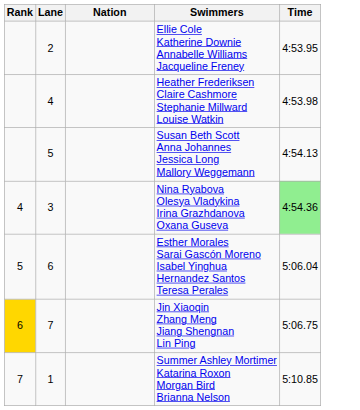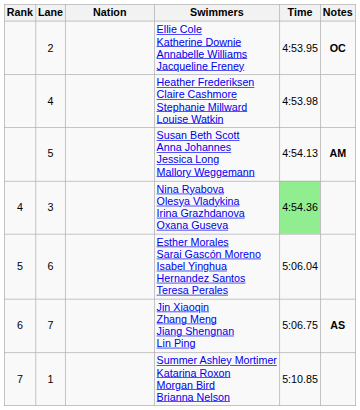 <table class="wikitable sortable" style="text-align:center">
 <tr>
 <th>Rank</th>
 <th>Lane</th>
 <th style="width:125px">Nation</th>
 <th Class="unsortable" style="width:180px">Swimmers</th>
 <th>Time</th>
+<th>Notes</th>
 </tr>
 <tr>
 <td></td>
 <td>2</td>
 <td style="text-align:left"></td>
 <td style="text-align:left"><a href='#'>Ellie Cole</a><br> <a href='#'>Katherine Downie</a><br> <a href='#'>Annabelle Williams</a><br> <a href='#'>Jacqueline Freney</a></td>
 <td>4:53.95</td>
+<td><strong>OC</strong></td>
 </tr>
 <tr>
 <td></td>
 <td>4</td>
 <td style="text-align:left"></td>
 <td style="text-align:left"><a href='#'>Heather Frederiksen</a><br> <a href='#'>Claire Cashmore</a><br> <a href='#'>Stephanie Millward</a><br> <a href='#'>Louise Watkin</a></td>
 <td>4:53.98</td>
+<td></td>
 </tr>
 <tr>
 <td></td>
 <td>5</td>
 <td style="text-align:left"></td>
 <td style="text-align:left"><a href='#'>Susan Beth Scott</a><br> <a href='#'>Anna Johannes</a><br> <a href='#'>Jessica Long</a><br> <a href='#'>Mallory Weggemann</a></td>
 <td>4:54.13</td>
+<td><strong>AM</strong></td>
 </tr>
 <tr>
 <td>4</td>
 <td>3</td>
 <td style="text-align:left"></td>
 <td style="text-align:left"><a href='#'>Nina Ryabova</a><br> <a href='#'>Olesya Vladykina</a><br> <a href='#'>Irina Grazhdanova</a><br> <a href='#'>Oxana Guseva</a></td>
 <td style="background: lightgreen;">4:54.36</td>
+<td></td>
 </tr>
 <tr>
 <td>5</td>
 <td>6</td>
 <td style="text-align:left"></td>
 <td style="text-align:left"><a href='#'>Esther Morales</a><br> <a href='#'>Sarai Gascón Moreno</a><br> <a href='#'>Isabel Yinghua Hernandez Santos</a><br> <a href='#'>Teresa Perales</a></td>
 <td>5:06.04</td>
+<td></td>
 </tr>
 <tr>
-<td style="background: gold;">6</td>
+<td>6</td>
 <td>7</td>
 <td style="text-align:left"></td>
 <td style="text-align:left"><a href='#'>Jin Xiaoqin</a><br> <a href='#'>Zhang Meng</a><br> <a href='#'>Jiang Shengnan</a><br> <a href='#'>Lin Ping</a></td>
 <td>5:06.75</td>
+<td><strong>AS</strong></td>
 </tr>
 <tr>
 <td>7</td>
 <td>1</td>
 <td style="text-align:left"></td>
 <td style="text-align:left"><a href='#'>Summer Ashley Mortimer</a><br> <a href='#'>Katarina Roxon</a><br> <a href='#'>Morgan Bird</a><br> <a href='#'>Brianna Nelson</a></td>
 <td>5:10.85</td>
+<td></td>
 </tr>
 </table>
